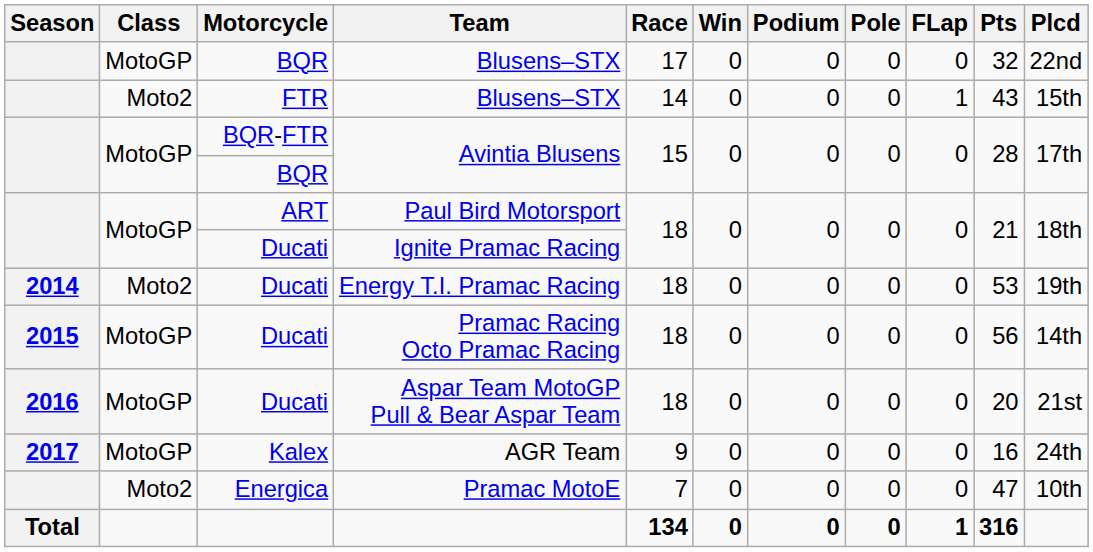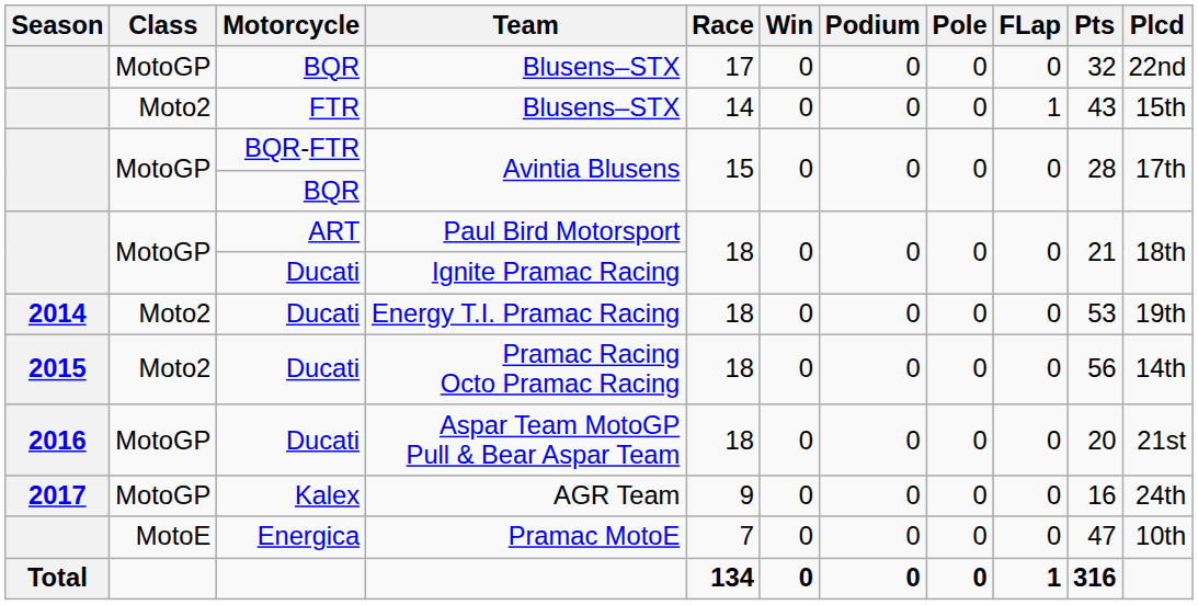 <table class="wikitable" style=text-align:right>
 <tr>
 <th>Season</th>
 <th>Class</th>
 <th>Motorcycle</th>
 <th>Team</th>
 <th>Race</th>
 <th>Win</th>
 <th>Podium</th>
 <th>Pole</th>
 <th>FLap</th>
 <th>Pts</th>
 <th>Plcd</th>
 </tr>
 <tr>
 <th></th>
 <td>MotoGP</td>
 <td><a href='#'>BQR</a></td>
 <td><a href='#'>Blusens–STX</a></td>
 <td>17</td>
 <td>0</td>
 <td>0</td>
 <td>0</td>
 <td>0</td>
 <td>32</td>
 <td>22nd</td>
 </tr>
 <tr>
 <th></th>
 <td>Moto2</td>
 <td><a href='#'>FTR</a></td>
 <td><a href='#'>Blusens–STX</a></td>
 <td>14</td>
 <td>0</td>
 <td>0</td>
 <td>0</td>
 <td>1</td>
 <td>43</td>
 <td>15th</td>
 </tr>
 <tr>
 <th rowspan=2></th>
 <td rowspan=2>MotoGP</td>
 <td><a href='#'>BQR</a>-<a href='#'>FTR</a></td>
 <td rowspan=2><a href='#'>Avintia Blusens</a></td>
 <td rowspan=2>15</td>
 <td rowspan=2>0</td>
 <td rowspan=2>0</td>
 <td rowspan=2>0</td>
 <td rowspan=2>0</td>
 <td rowspan=2>28</td>
 <td rowspan=2>17th</td>
 </tr>
 <tr>
 <td><a href='#'>BQR</a></td>
 </tr>
 <tr>
 <th rowspan=2></th>
 <td rowspan=2>MotoGP</td>
 <td><a href='#'>ART</a></td>
 <td><a href='#'>Paul Bird Motorsport</a></td>
 <td rowspan=2>18</td>
 <td rowspan=2>0</td>
 <td rowspan=2>0</td>
 <td rowspan=2>0</td>
 <td rowspan=2>0</td>
 <td rowspan=2>21</td>
 <td rowspan=2>18th</td>
 </tr>
 <tr>
 <td><a href='#'>Ducati</a></td>
 <td><a href='#'>Ignite Pramac Racing</a></td>
 </tr>
 <tr>
 <th><a href='#'>2014</a></th>
 <td>Moto2</td>
 <td><a href='#'>Ducati</a></td>
 <td><a href='#'>Energy T.I. Pramac Racing</a></td>
 <td>18</td>
 <td>0</td>
 <td>0</td>
 <td>0</td>
 <td>0</td>
 <td>53</td>
 <td>19th</td>
 </tr>
 <tr>
 <th><a href='#'>2015</a></th>
-<td>MotoGP</td>
+<td>Moto2</td>
 <td><a href='#'>Ducati</a></td>
 <td><a href='#'>Pramac Racing</a><br><a href='#'>Octo Pramac Racing</a></td>
 <td>18</td>
 <td>0</td>
 <td>0</td>
 <td>0</td>
 <td>0</td>
 <td>56</td>
 <td>14th</td>
 </tr>
 <tr>
 <th><a href='#'>2016</a></th>
 <td>MotoGP</td>
 <td><a href='#'>Ducati</a></td>
 <td><a href='#'>Aspar Team MotoGP</a><br><a href='#'>Pull & Bear Aspar Team</a></td>
 <td>18</td>
 <td>0</td>
 <td>0</td>
 <td>0</td>
 <td>0</td>
 <td>20</td>
 <td>21st</td>
 </tr>
 <tr>
 <th><a href='#'>2017</a></th>
 <td>MotoGP</td>
 <td><a href='#'>Kalex</a></td>
 <td>AGR Team</td>
 <td>9</td>
 <td>0</td>
 <td>0</td>
 <td>0</td>
 <td>0</td>
 <td>16</td>
 <td>24th</td>
 </tr>
 <tr>
 <th></th>
-<td>Moto2</td>
+<td>MotoE</td>
 <td><a href='#'>Energica</a></td>
 <td><a href='#'>Pramac MotoE</a></td>
 <td>7</td>
 <td>0</td>
 <td>0</td>
 <td>0</td>
 <td>0</td>
 <td>47</td>
 <td>10th</td>
 </tr>
 <tr>
 <th>Total</th>
 <td></td>
 <td></td>
 <td></td>
 <td><strong>134</strong></td>
 <td><strong>0</strong></td>
 <td><strong>0</strong></td>
 <td><strong>0</strong></td>
 <td><strong>1</strong></td>
 <td><strong>316</strong></td>
 <td></td>
 </tr>
 </table>
